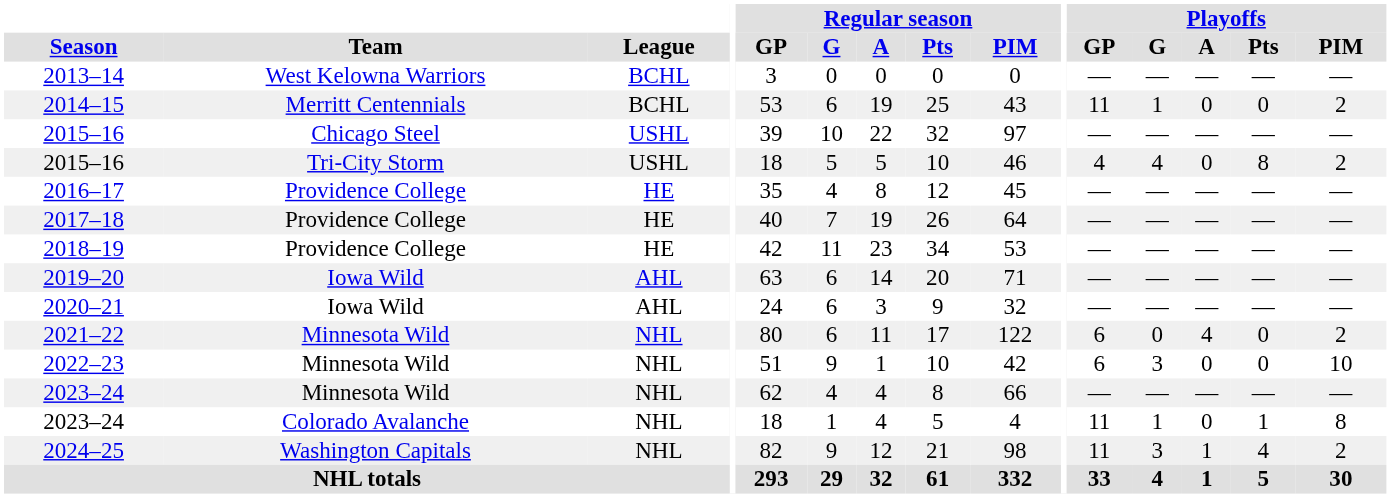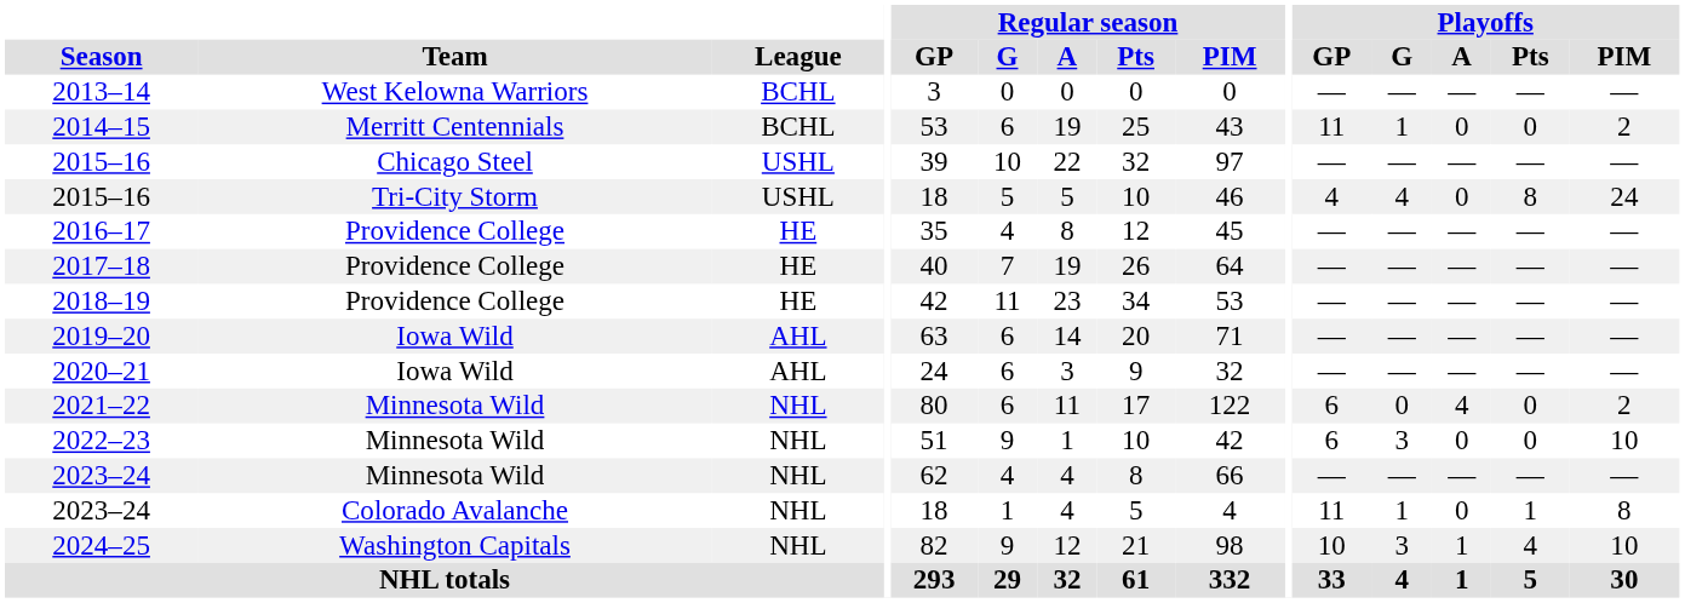 <table border="0" cellpadding="1" cellspacing="0" style="text-align:center; width:60em;">
 <tr bgcolor="#e0e0e0">
 <th colspan="3" bgcolor="#ffffff"></th>
 <th rowspan="99" bgcolor="#ffffff"></th>
 <th colspan="5"><a href='#'>Regular season</a></th>
 <th rowspan="99" bgcolor="#ffffff"></th>
 <th colspan="5"><a href='#'>Playoffs</a></th>
 </tr>
 <tr bgcolor="#e0e0e0">
 <th><a href='#'>Season</a></th>
 <th>Team</th>
 <th>League</th>
 <th>GP</th>
 <th><a href='#'>G</a></th>
 <th><a href='#'>A</a></th>
 <th><a href='#'>Pts</a></th>
 <th><a href='#'>PIM</a></th>
 <th>GP</th>
 <th>G</th>
 <th>A</th>
 <th>Pts</th>
 <th>PIM</th>
 </tr>
 <tr>
 <td><a href='#'>2013–14</a></td>
 <td><a href='#'>West Kelowna Warriors</a></td>
 <td><a href='#'>BCHL</a></td>
 <td>3</td>
 <td>0</td>
 <td>0</td>
 <td>0</td>
 <td>0</td>
 <td>—</td>
 <td>—</td>
 <td>—</td>
 <td>—</td>
 <td>—</td>
 </tr>
 <tr bgcolor="#f0f0f0">
 <td><a href='#'>2014–15</a></td>
 <td><a href='#'>Merritt Centennials</a></td>
 <td>BCHL</td>
 <td>53</td>
 <td>6</td>
 <td>19</td>
 <td>25</td>
 <td>43</td>
 <td>11</td>
 <td>1</td>
 <td>0</td>
 <td>0</td>
 <td>2</td>
 </tr>
 <tr>
 <td><a href='#'>2015–16</a></td>
 <td><a href='#'>Chicago Steel</a></td>
 <td><a href='#'>USHL</a></td>
 <td>39</td>
 <td>10</td>
 <td>22</td>
 <td>32</td>
 <td>97</td>
 <td>—</td>
 <td>—</td>
 <td>—</td>
 <td>—</td>
 <td>—</td>
 </tr>
 <tr bgcolor="#f0f0f0">
 <td>2015–16</td>
 <td><a href='#'>Tri-City Storm</a></td>
 <td>USHL</td>
 <td>18</td>
 <td>5</td>
 <td>5</td>
 <td>10</td>
 <td>46</td>
 <td>4</td>
 <td>4</td>
 <td>0</td>
 <td>8</td>
-<td>2</td>
+<td>24</td>
 </tr>
 <tr>
 <td><a href='#'>2016–17</a></td>
 <td><a href='#'>Providence College</a></td>
 <td><a href='#'>HE</a></td>
 <td>35</td>
 <td>4</td>
 <td>8</td>
 <td>12</td>
 <td>45</td>
 <td>—</td>
 <td>—</td>
 <td>—</td>
 <td>—</td>
 <td>—</td>
 </tr>
 <tr bgcolor="#f0f0f0">
 <td><a href='#'>2017–18</a></td>
 <td>Providence College</td>
 <td>HE</td>
 <td>40</td>
 <td>7</td>
 <td>19</td>
 <td>26</td>
 <td>64</td>
 <td>—</td>
 <td>—</td>
 <td>—</td>
 <td>—</td>
 <td>—</td>
 </tr>
 <tr>
 <td><a href='#'>2018–19</a></td>
 <td>Providence College</td>
 <td>HE</td>
 <td>42</td>
 <td>11</td>
 <td>23</td>
 <td>34</td>
 <td>53</td>
 <td>—</td>
 <td>—</td>
 <td>—</td>
 <td>—</td>
 <td>—</td>
 </tr>
 <tr bgcolor="#f0f0f0">
 <td><a href='#'>2019–20</a></td>
 <td><a href='#'>Iowa Wild</a></td>
 <td><a href='#'>AHL</a></td>
 <td>63</td>
 <td>6</td>
 <td>14</td>
 <td>20</td>
 <td>71</td>
 <td>—</td>
 <td>—</td>
 <td>—</td>
 <td>—</td>
 <td>—</td>
 </tr>
 <tr>
 <td><a href='#'>2020–21</a></td>
 <td>Iowa Wild</td>
 <td>AHL</td>
 <td>24</td>
 <td>6</td>
 <td>3</td>
 <td>9</td>
 <td>32</td>
 <td>—</td>
 <td>—</td>
 <td>—</td>
 <td>—</td>
 <td>—</td>
 </tr>
 <tr bgcolor="#f0f0f0">
 <td><a href='#'>2021–22</a></td>
 <td><a href='#'>Minnesota Wild</a></td>
 <td><a href='#'>NHL</a></td>
 <td>80</td>
 <td>6</td>
 <td>11</td>
 <td>17</td>
 <td>122</td>
 <td>6</td>
 <td>0</td>
 <td>4</td>
 <td>0</td>
 <td>2</td>
 </tr>
 <tr>
 <td><a href='#'>2022–23</a></td>
 <td>Minnesota Wild</td>
 <td>NHL</td>
 <td>51</td>
 <td>9</td>
 <td>1</td>
 <td>10</td>
 <td>42</td>
 <td>6</td>
 <td>3</td>
 <td>0</td>
 <td>0</td>
 <td>10</td>
 </tr>
 <tr bgcolor="#f0f0f0">
 <td><a href='#'>2023–24</a></td>
 <td>Minnesota Wild</td>
 <td>NHL</td>
 <td>62</td>
 <td>4</td>
 <td>4</td>
 <td>8</td>
 <td>66</td>
 <td>—</td>
 <td>—</td>
 <td>—</td>
 <td>—</td>
 <td>—</td>
 </tr>
 <tr>
 <td>2023–24</td>
 <td><a href='#'>Colorado Avalanche</a></td>
 <td>NHL</td>
 <td>18</td>
 <td>1</td>
 <td>4</td>
 <td>5</td>
 <td>4</td>
 <td>11</td>
 <td>1</td>
 <td>0</td>
 <td>1</td>
 <td>8</td>
 </tr>
 <tr bgcolor="#f0f0f0">
 <td><a href='#'>2024–25</a></td>
 <td><a href='#'>Washington Capitals</a></td>
 <td>NHL</td>
 <td>82</td>
 <td>9</td>
 <td>12</td>
 <td>21</td>
 <td>98</td>
-<td>11</td>
+<td>10</td>
 <td>3</td>
 <td>1</td>
 <td>4</td>
-<td>2</td>
+<td>10</td>
 </tr>
 <tr bgcolor="#e0e0e0">
 <th colspan="3">NHL totals</th>
 <th>293</th>
 <th>29</th>
 <th>32</th>
 <th>61</th>
 <th>332</th>
 <th>33</th>
 <th>4</th>
 <th>1</th>
 <th>5</th>
 <th>30</th>
 </tr>
 </table>
